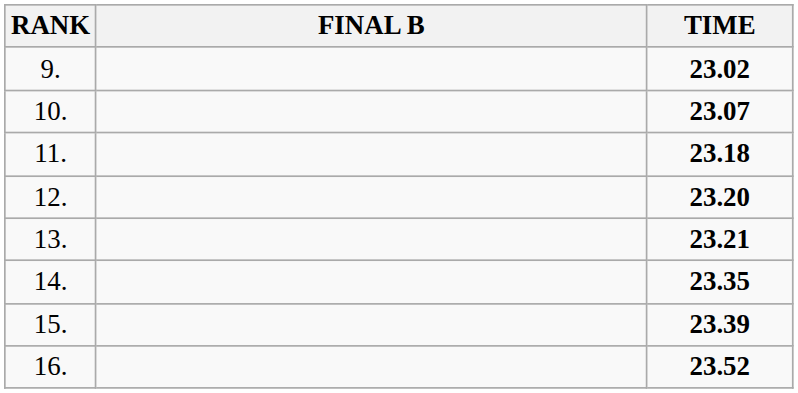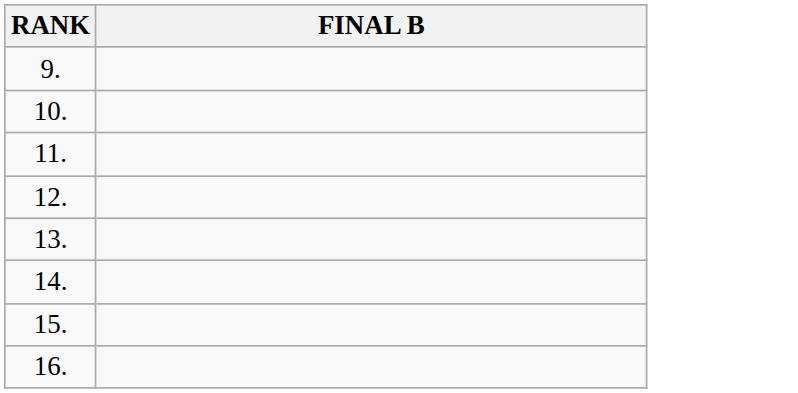 <table class="wikitable">
 <tr>
 <th>RANK</th>
 <th style="width: 20em">FINAL B</th>
-<th style="width: 5em">TIME</th>
 </tr>
 <tr>
 <td align="center">9.</td>
 <td></td>
-<td align="center"><strong>23.02</strong></td>
 </tr>
 <tr>
 <td align="center">10.</td>
 <td></td>
-<td align="center"><strong>23.07</strong></td>
 </tr>
 <tr>
 <td align="center">11.</td>
 <td></td>
-<td align="center"><strong>23.18</strong></td>
 </tr>
 <tr>
 <td align="center">12.</td>
 <td></td>
-<td align="center"><strong>23.20</strong></td>
 </tr>
 <tr>
 <td align="center">13.</td>
 <td></td>
-<td align="center"><strong>23.21</strong></td>
 </tr>
 <tr>
 <td align="center">14.</td>
 <td></td>
-<td align="center"><strong>23.35</strong></td>
 </tr>
 <tr>
 <td align="center">15.</td>
 <td></td>
-<td align="center"><strong>23.39</strong></td>
 </tr>
 <tr>
 <td align="center">16.</td>
 <td></td>
-<td align="center"><strong>23.52</strong></td>
 </tr>
 </table>
